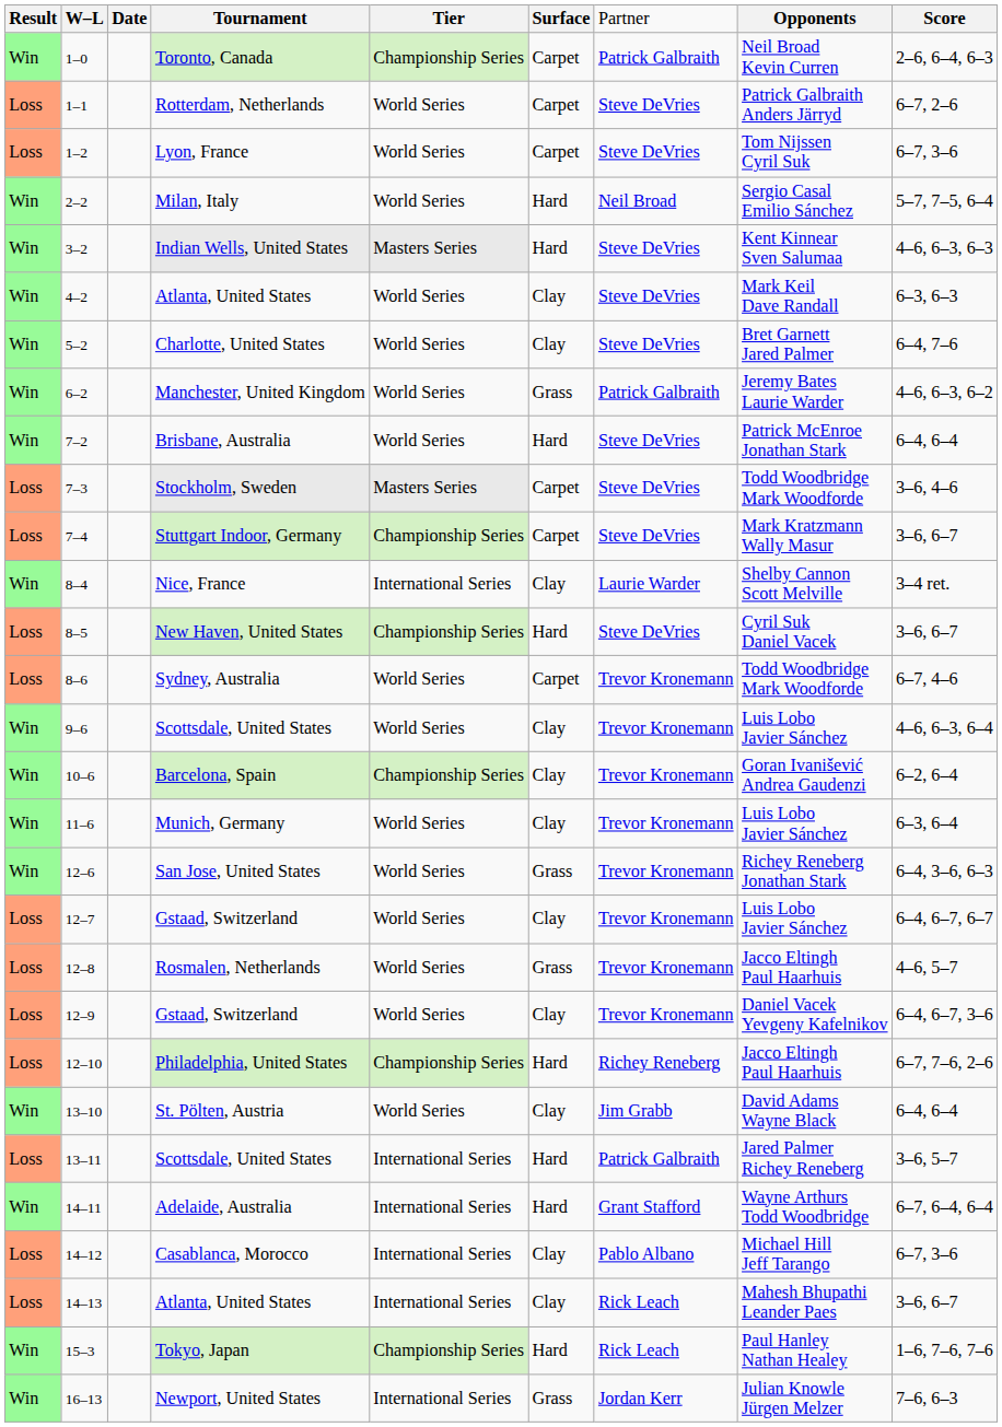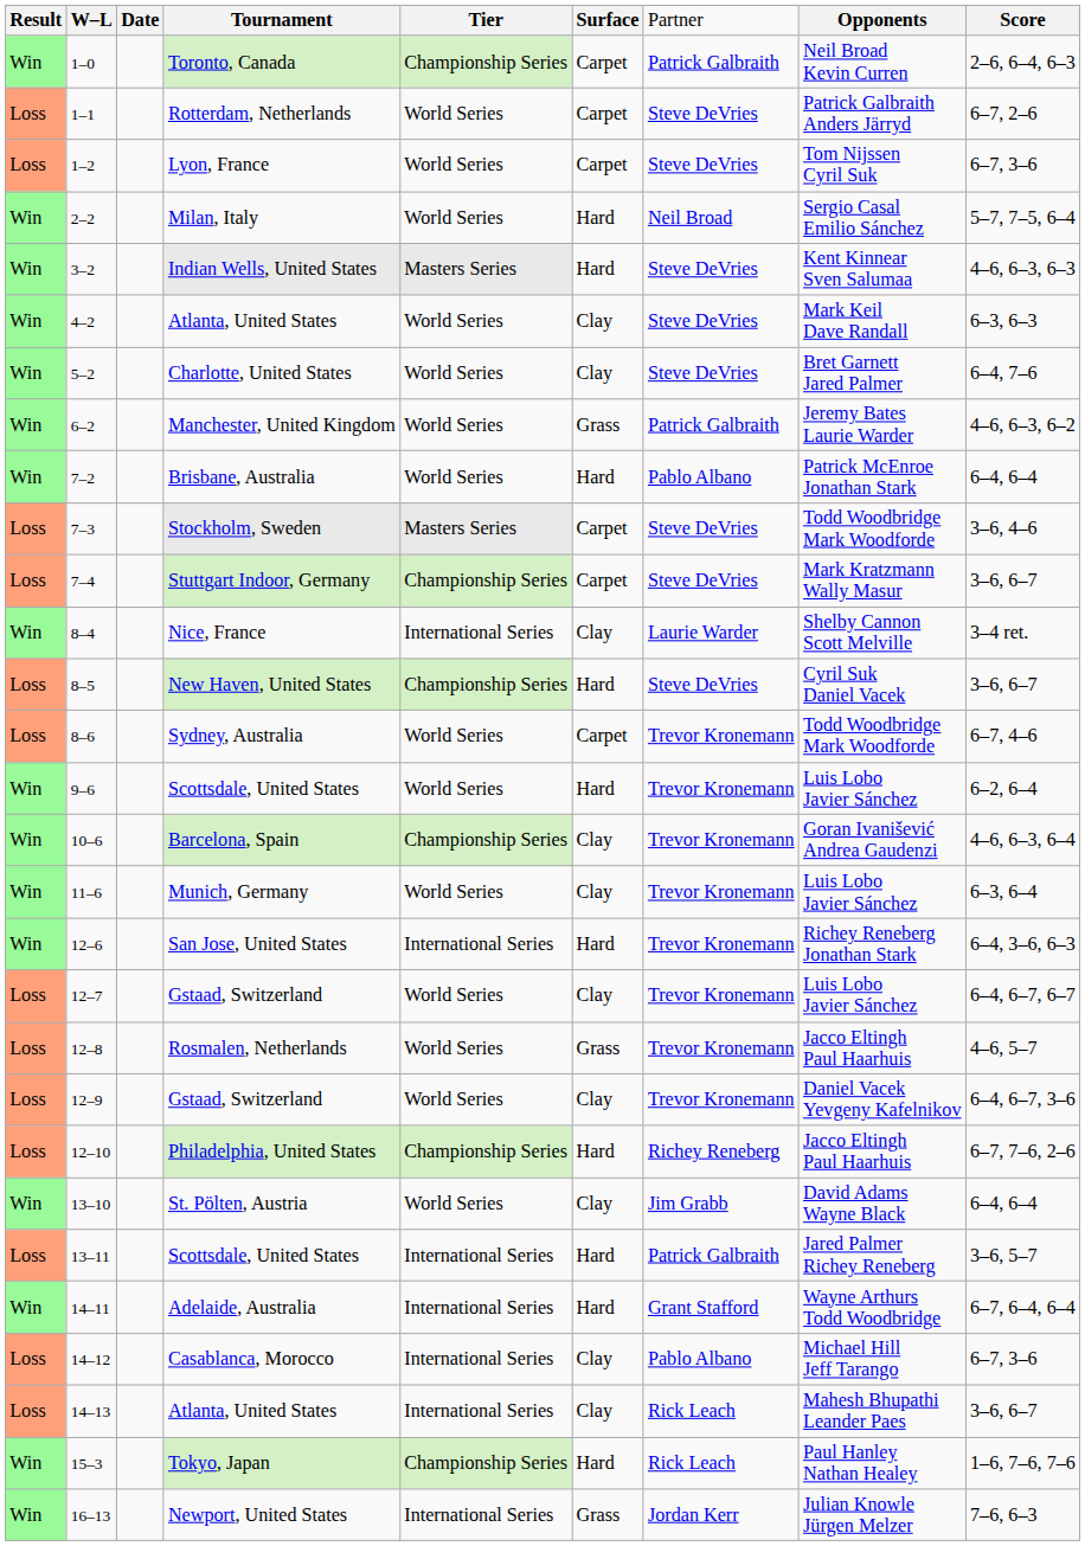 <table class="sortable wikitable">
 <tr>
 <th>Result</th>
 <th class="unsortable">W–L</th>
 <th>Date</th>
 <th>Tournament</th>
 <th>Tier</th>
 <th>Surface</th>
 <td>Partner</td>
 <th>Opponents</th>
 <th class="unsortable">Score</th>
 </tr>
 <tr>
 <td style="background:#98fb98;">Win</td>
 <td><small>1–0</small></td>
 <td><a href='#'></a></td>
 <td style="background:#d4f1c5;"><a href='#'>Toronto</a>, Canada</td>
 <td style="background:#d4f1c5;">Championship Series</td>
 <td>Carpet</td>
 <td> <a href='#'>Patrick Galbraith</a></td>
 <td> <a href='#'>Neil Broad</a> <br>  <a href='#'>Kevin Curren</a></td>
 <td>2–6, 6–4, 6–3</td>
 </tr>
 <tr>
 <td style="background:#ffa07a;">Loss</td>
 <td><small>1–1</small></td>
 <td><a href='#'></a></td>
 <td><a href='#'>Rotterdam</a>, Netherlands</td>
 <td>World Series</td>
 <td>Carpet</td>
 <td> <a href='#'>Steve DeVries</a></td>
 <td> <a href='#'>Patrick Galbraith</a> <br>  <a href='#'>Anders Järryd</a></td>
 <td>6–7, 2–6</td>
 </tr>
 <tr>
 <td style="background:#ffa07a;">Loss</td>
 <td><small>1–2</small></td>
 <td><a href='#'></a></td>
 <td><a href='#'>Lyon</a>, France</td>
 <td>World Series</td>
 <td>Carpet</td>
 <td> <a href='#'>Steve DeVries</a></td>
 <td> <a href='#'>Tom Nijssen</a> <br>  <a href='#'>Cyril Suk</a></td>
 <td>6–7, 3–6</td>
 </tr>
 <tr>
 <td style="background:#98fb98;">Win</td>
 <td><small>2–2</small></td>
 <td><a href='#'></a></td>
 <td><a href='#'>Milan</a>, Italy</td>
 <td>World Series</td>
 <td>Hard</td>
 <td> <a href='#'>Neil Broad</a></td>
 <td> <a href='#'>Sergio Casal</a> <br>  <a href='#'>Emilio Sánchez</a></td>
 <td>5–7, 7–5, 6–4</td>
 </tr>
 <tr>
 <td style="background:#98fb98;">Win</td>
 <td><small>3–2</small></td>
 <td><a href='#'></a></td>
 <td style="background:#e9e9e9;"><a href='#'>Indian Wells</a>, United States</td>
 <td style="background:#e9e9e9;">Masters Series</td>
 <td>Hard</td>
 <td> <a href='#'>Steve DeVries</a></td>
 <td> <a href='#'>Kent Kinnear</a> <br>  <a href='#'>Sven Salumaa</a></td>
 <td>4–6, 6–3, 6–3</td>
 </tr>
 <tr>
 <td style="background:#98fb98;">Win</td>
 <td><small>4–2</small></td>
 <td><a href='#'></a></td>
 <td><a href='#'>Atlanta</a>, United States</td>
 <td>World Series</td>
 <td>Clay</td>
 <td> <a href='#'>Steve DeVries</a></td>
 <td> <a href='#'>Mark Keil</a> <br>  <a href='#'>Dave Randall</a></td>
 <td>6–3, 6–3</td>
 </tr>
 <tr>
 <td style="background:#98fb98;">Win</td>
 <td><small>5–2</small></td>
 <td><a href='#'></a></td>
 <td><a href='#'>Charlotte</a>, United States</td>
 <td>World Series</td>
 <td>Clay</td>
 <td> <a href='#'>Steve DeVries</a></td>
 <td> <a href='#'>Bret Garnett</a> <br>  <a href='#'>Jared Palmer</a></td>
 <td>6–4, 7–6</td>
 </tr>
 <tr>
 <td style="background:#98fb98;">Win</td>
 <td><small>6–2</small></td>
 <td><a href='#'></a></td>
 <td><a href='#'>Manchester</a>, United Kingdom</td>
 <td>World Series</td>
 <td>Grass</td>
 <td> <a href='#'>Patrick Galbraith</a></td>
 <td> <a href='#'>Jeremy Bates</a> <br>  <a href='#'>Laurie Warder</a></td>
 <td>4–6, 6–3, 6–2</td>
 </tr>
 <tr>
 <td style="background:#98fb98;">Win</td>
 <td><small>7–2</small></td>
 <td><a href='#'></a></td>
 <td><a href='#'>Brisbane</a>, Australia</td>
 <td>World Series</td>
 <td>Hard</td>
-<td> <a href='#'>Steve DeVries</a></td>
+<td> <a href='#'>Pablo Albano</a></td>
 <td> <a href='#'>Patrick McEnroe</a> <br>  <a href='#'>Jonathan Stark</a></td>
 <td>6–4, 6–4</td>
 </tr>
 <tr>
 <td style="background:#ffa07a;">Loss</td>
 <td><small>7–3</small></td>
 <td><a href='#'></a></td>
 <td style="background:#e9e9e9;"><a href='#'>Stockholm</a>, Sweden</td>
 <td style="background:#e9e9e9;">Masters Series</td>
 <td>Carpet</td>
 <td> <a href='#'>Steve DeVries</a></td>
 <td> <a href='#'>Todd Woodbridge</a> <br>  <a href='#'>Mark Woodforde</a></td>
 <td>3–6, 4–6</td>
 </tr>
 <tr>
 <td style="background:#ffa07a;">Loss</td>
 <td><small>7–4</small></td>
 <td><a href='#'></a></td>
 <td style="background:#d4f1c5;"><a href='#'>Stuttgart Indoor</a>, Germany</td>
 <td style="background:#d4f1c5;">Championship Series</td>
 <td>Carpet</td>
 <td> <a href='#'>Steve DeVries</a></td>
 <td> <a href='#'>Mark Kratzmann</a> <br>  <a href='#'>Wally Masur</a></td>
 <td>3–6, 6–7</td>
 </tr>
 <tr>
 <td style="background:#98fb98;">Win</td>
 <td><small>8–4</small></td>
 <td><a href='#'></a></td>
 <td><a href='#'>Nice</a>, France</td>
 <td>International Series</td>
 <td>Clay</td>
 <td> <a href='#'>Laurie Warder</a></td>
 <td> <a href='#'>Shelby Cannon</a> <br>  <a href='#'>Scott Melville</a></td>
 <td>3–4 ret.</td>
 </tr>
 <tr>
 <td style="background:#ffa07a;">Loss</td>
 <td><small>8–5</small></td>
 <td><a href='#'></a></td>
 <td style="background:#d4f1c5;"><a href='#'>New Haven</a>, United States</td>
 <td style="background:#d4f1c5;">Championship Series</td>
 <td>Hard</td>
 <td> <a href='#'>Steve DeVries</a></td>
 <td> <a href='#'>Cyril Suk</a> <br>  <a href='#'>Daniel Vacek</a></td>
 <td>3–6, 6–7</td>
 </tr>
 <tr>
 <td style="background:#ffa07a;">Loss</td>
 <td><small>8–6</small></td>
 <td><a href='#'></a></td>
 <td><a href='#'>Sydney</a>, Australia</td>
 <td>World Series</td>
 <td>Carpet</td>
 <td> <a href='#'>Trevor Kronemann</a></td>
 <td> <a href='#'>Todd Woodbridge</a> <br>  <a href='#'>Mark Woodforde</a></td>
 <td>6–7, 4–6</td>
 </tr>
 <tr>
 <td style="background:#98fb98;">Win</td>
 <td><small>9–6</small></td>
 <td><a href='#'></a></td>
 <td><a href='#'>Scottsdale</a>, United States</td>
 <td>World Series</td>
-<td>Clay</td>
+<td>Hard</td>
 <td> <a href='#'>Trevor Kronemann</a></td>
 <td> <a href='#'>Luis Lobo</a> <br>  <a href='#'>Javier Sánchez</a></td>
-<td>4–6, 6–3, 6–4</td>
+<td>6–2, 6–4</td>
 </tr>
 <tr>
 <td style="background:#98fb98;">Win</td>
 <td><small>10–6</small></td>
 <td><a href='#'></a></td>
 <td style="background:#d4f1c5;"><a href='#'>Barcelona</a>, Spain</td>
 <td style="background:#d4f1c5;">Championship Series</td>
 <td>Clay</td>
 <td> <a href='#'>Trevor Kronemann</a></td>
 <td> <a href='#'>Goran Ivanišević</a> <br>  <a href='#'>Andrea Gaudenzi</a></td>
-<td>6–2, 6–4</td>
+<td>4–6, 6–3, 6–4</td>
 </tr>
 <tr>
 <td style="background:#98fb98;">Win</td>
 <td><small>11–6</small></td>
 <td><a href='#'></a></td>
 <td><a href='#'>Munich</a>, Germany</td>
 <td>World Series</td>
 <td>Clay</td>
 <td> <a href='#'>Trevor Kronemann</a></td>
 <td> <a href='#'>Luis Lobo</a> <br>  <a href='#'>Javier Sánchez</a></td>
 <td>6–3, 6–4</td>
 </tr>
 <tr>
 <td style="background:#98fb98;">Win</td>
 <td><small>12–6</small></td>
 <td><a href='#'></a></td>
 <td><a href='#'>San Jose</a>, United States</td>
-<td>World Series</td>
-<td>Grass</td>
+<td>International Series</td>
+<td>Hard</td>
 <td> <a href='#'>Trevor Kronemann</a></td>
 <td> <a href='#'>Richey Reneberg</a> <br>  <a href='#'>Jonathan Stark</a></td>
 <td>6–4, 3–6, 6–3</td>
 </tr>
 <tr>
 <td style="background:#ffa07a;">Loss</td>
 <td><small>12–7</small></td>
 <td><a href='#'></a></td>
 <td><a href='#'>Gstaad</a>, Switzerland</td>
 <td>World Series</td>
 <td>Clay</td>
 <td> <a href='#'>Trevor Kronemann</a></td>
 <td> <a href='#'>Luis Lobo</a> <br>  <a href='#'>Javier Sánchez</a></td>
 <td>6–4, 6–7, 6–7</td>
 </tr>
 <tr>
 <td style="background:#ffa07a;">Loss</td>
 <td><small>12–8</small></td>
 <td><a href='#'></a></td>
 <td><a href='#'>Rosmalen</a>, Netherlands</td>
 <td>World Series</td>
 <td>Grass</td>
 <td> <a href='#'>Trevor Kronemann</a></td>
 <td> <a href='#'>Jacco Eltingh</a> <br>  <a href='#'>Paul Haarhuis</a></td>
 <td>4–6, 5–7</td>
 </tr>
 <tr>
 <td style="background:#ffa07a;">Loss</td>
 <td><small>12–9</small></td>
 <td><a href='#'></a></td>
 <td><a href='#'>Gstaad</a>, Switzerland</td>
 <td>World Series</td>
 <td>Clay</td>
 <td> <a href='#'>Trevor Kronemann</a></td>
 <td> <a href='#'>Daniel Vacek</a> <br>  <a href='#'>Yevgeny Kafelnikov</a></td>
 <td>6–4, 6–7, 3–6</td>
 </tr>
 <tr>
 <td style="background:#ffa07a;">Loss</td>
 <td><small>12–10</small></td>
 <td><a href='#'></a></td>
 <td style="background:#d4f1c5;"><a href='#'>Philadelphia</a>, United States</td>
 <td style="background:#d4f1c5;">Championship Series</td>
 <td>Hard</td>
 <td> <a href='#'>Richey Reneberg</a></td>
 <td> <a href='#'>Jacco Eltingh</a> <br>  <a href='#'>Paul Haarhuis</a></td>
 <td>6–7, 7–6, 2–6</td>
 </tr>
 <tr>
 <td style="background:#98fb98;">Win</td>
 <td><small>13–10</small></td>
 <td><a href='#'></a></td>
 <td><a href='#'>St. Pölten</a>, Austria</td>
 <td>World Series</td>
 <td>Clay</td>
 <td> <a href='#'>Jim Grabb</a></td>
 <td> <a href='#'>David Adams</a> <br>  <a href='#'>Wayne Black</a></td>
 <td>6–4, 6–4</td>
 </tr>
 <tr>
 <td style="background:#ffa07a;">Loss</td>
 <td><small>13–11</small></td>
 <td><a href='#'></a></td>
 <td><a href='#'>Scottsdale</a>, United States</td>
 <td>International Series</td>
 <td>Hard</td>
 <td> <a href='#'>Patrick Galbraith</a></td>
 <td> <a href='#'>Jared Palmer</a> <br>  <a href='#'>Richey Reneberg</a></td>
 <td>3–6, 5–7</td>
 </tr>
 <tr>
 <td style="background:#98fb98;">Win</td>
 <td><small>14–11</small></td>
 <td><a href='#'></a></td>
 <td><a href='#'>Adelaide</a>, Australia</td>
 <td>International Series</td>
 <td>Hard</td>
 <td> <a href='#'>Grant Stafford</a></td>
 <td> <a href='#'>Wayne Arthurs</a> <br>  <a href='#'>Todd Woodbridge</a></td>
 <td>6–7, 6–4, 6–4</td>
 </tr>
 <tr>
 <td style="background:#ffa07a;">Loss</td>
 <td><small>14–12</small></td>
 <td><a href='#'></a></td>
 <td><a href='#'>Casablanca</a>, Morocco</td>
 <td>International Series</td>
 <td>Clay</td>
 <td> <a href='#'>Pablo Albano</a></td>
 <td> <a href='#'>Michael Hill</a> <br>  <a href='#'>Jeff Tarango</a></td>
 <td>6–7, 3–6</td>
 </tr>
 <tr>
 <td style="background:#ffa07a;">Loss</td>
 <td><small>14–13</small></td>
 <td><a href='#'></a></td>
 <td><a href='#'>Atlanta</a>, United States</td>
 <td>International Series</td>
 <td>Clay</td>
 <td> <a href='#'>Rick Leach</a></td>
 <td> <a href='#'>Mahesh Bhupathi</a> <br>  <a href='#'>Leander Paes</a></td>
 <td>3–6, 6–7</td>
 </tr>
 <tr>
 <td style="background:#98fb98;">Win</td>
 <td><small>15–3</small></td>
 <td><a href='#'></a></td>
 <td style="background:#d4f1c5;"><a href='#'>Tokyo</a>, Japan</td>
 <td style="background:#d4f1c5;">Championship Series</td>
 <td>Hard</td>
 <td> <a href='#'>Rick Leach</a></td>
 <td> <a href='#'>Paul Hanley</a> <br>  <a href='#'>Nathan Healey</a></td>
 <td>1–6, 7–6, 7–6</td>
 </tr>
 <tr>
 <td style="background:#98fb98;">Win</td>
 <td><small>16–13</small></td>
 <td><a href='#'></a></td>
 <td><a href='#'>Newport</a>, United States</td>
 <td>International Series</td>
 <td>Grass</td>
 <td> <a href='#'>Jordan Kerr</a></td>
 <td> <a href='#'>Julian Knowle</a> <br>  <a href='#'>Jürgen Melzer</a></td>
 <td>7–6, 6–3</td>
 </tr>
 </table>
